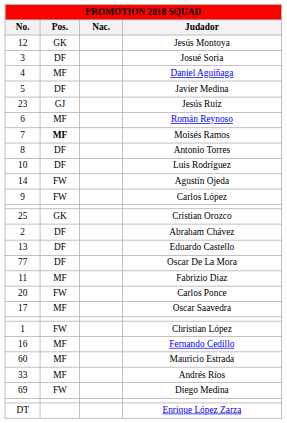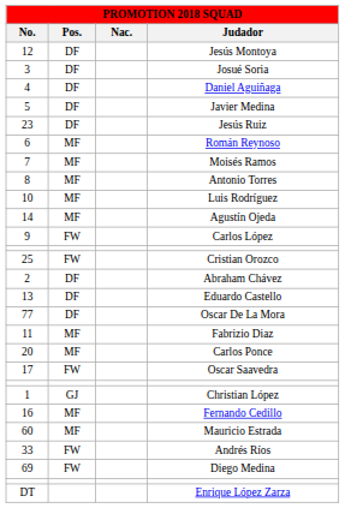 <table class="wikitable mw-collapsible mw-collapsed" style="font-size:80%; text-align: center; width: 30%;margin:1em auto">
 <tr>
 <th colspan="12" style="background:#FF0000; text-align:center;" with="50%;"><span> PROMOTION 2018 SQUAD </span></th>
 </tr>
 <tr style="background:#f0f6fa;">
 <th><strong>No.</strong></th>
 <th><strong>Pos.</strong></th>
 <th><strong>Nac.</strong></th>
 <th><strong>Judador</strong></th>
 </tr>
 <tr style="text-align:center;">
 <td style="background:#fff;">12</td>
-<td style="background:#fff;">GK</td>
+<td style="background:#fff;">DF</td>
 <td style="background:#fff;"></td>
 <td style="background:#fff;">Jesús Montoya</td>
 </tr>
 <tr style="text-align:center;">
 <td style="background:#fff;">3</td>
 <td style="background:#fff;">DF</td>
 <td style="background:#fff;"></td>
 <td style="background:#fff;">Josué Soria</td>
 </tr>
 <tr style="text-align:center;">
 <td style="background:#fff;">4</td>
-<td style="background:#fff;">MF</td>
+<td style="background:#fff;">DF</td>
 <td style="background:#fff;"></td>
 <td style="background:#fff;"><a href='#'>Daniel Aguiñaga</a></td>
 </tr>
 <tr style="text-align:center;">
 <td style="background:#fff;">5</td>
 <td style="background:#fff;">DF</td>
 <td style="background:#fff;"></td>
 <td style="background:#fff;">Javier Medina</td>
 </tr>
 <tr style="text-align:center;">
 <td style="background:#fff;">23</td>
-<td style="background:#fff;">GJ</td>
+<td style="background:#fff;">DF</td>
 <td style="background:#fff;"></td>
 <td style="background:#fff;">Jesús Ruiz</td>
 </tr>
 <tr style="text-align:center;">
 <td style="background:#fff;">6</td>
 <td style="background:#fff;">MF</td>
 <td style="background:#fff;"></td>
 <td style="background:#fff;"><a href='#'>Román Reynoso</a></td>
 </tr>
 <tr style="text-align:center;">
 <td style="background:#fff;">7</td>
-<td style="background:#fff;"><strong>MF</strong></td>
+<td style="background:#fff;">MF</td>
 <td style="background:#fff;"></td>
 <td style="background:#fff;">Moisés Ramos</td>
 </tr>
 <tr style="text-align:center;">
 <td style="background:#fff;">8</td>
-<td style="background:#fff;">DF</td>
+<td style="background:#fff;">MF</td>
 <td style="background:#fff;"></td>
 <td style="background:#fff;">Antonio Torres</td>
 </tr>
 <tr style="text-align:center;">
 <td style="background:#fff;">10</td>
-<td style="background:#fff;">DF</td>
+<td style="background:#fff;">MF</td>
 <td style="background:#fff;"></td>
 <td style="background:#fff;">Luis Rodríguez</td>
 </tr>
 <tr style="text-align:center;">
 <td style="background:#fff;">14</td>
-<td style="background:#fff;">FW</td>
+<td style="background:#fff;">MF</td>
 <td style="background:#fff;"></td>
 <td style="background:#fff;">Agustín Ojeda</td>
 </tr>
 <tr style="text-align:center;">
 <td style="background:#fff;">9</td>
 <td style="background:#fff;">FW</td>
 <td style="background:#fff;"></td>
 <td style="background:#fff;">Carlos López</td>
 </tr>
 <tr style="background:#fff;">
 <td style="background:#fff;"></td>
 <td style="background:#fff;"></td>
 <td style="background:#fff;"></td>
 <td style="background:#fff;"></td>
 </tr>
 <tr style="text-align:center;">
 <td style="background:#fff;">25</td>
-<td style="background:#fff;">GK</td>
+<td style="background:#fff;">FW</td>
 <td style="background:#fff;"></td>
 <td style="background:#fff;">Cristian Orozco</td>
 </tr>
 <tr style="text-align:center;">
 <td style="background:#fff;">2</td>
 <td style="background:#fff;">DF</td>
 <td style="background:#fff;"></td>
 <td style="background:#fff;">Abraham Chávez</td>
 </tr>
 <tr style="text-align:center;">
 <td style="background:#fff;">13</td>
 <td style="background:#fff;">DF</td>
 <td style="background:#fff;"></td>
 <td style="background:#fff;">Eduardo Castello</td>
 </tr>
 <tr style="text-align:center;">
 <td style="background:#fff;">77</td>
 <td style="background:#fff;">DF</td>
 <td style="background:#fff;"></td>
 <td style="background:#fff;">Oscar De La Mora</td>
 </tr>
 <tr style="text-align:center;">
 <td style="background:#fff;">11</td>
 <td style="background:#fff;">MF</td>
 <td style="background:#fff;"></td>
 <td style="background:#fff;">Fabrizio Diaz</td>
 </tr>
 <tr style="text-align:center;">
 <td style="background:#fff;">20</td>
-<td style="background:#fff;">FW</td>
+<td style="background:#fff;">MF</td>
 <td style="background:#fff;"></td>
 <td style="background:#fff;">Carlos Ponce</td>
 </tr>
 <tr style="text-align:center;">
 <td style="background:#fff;">17</td>
-<td style="background:#fff;">MF</td>
+<td style="background:#fff;">FW</td>
 <td style="background:#fff;"></td>
 <td style="background:#fff;">Oscar Saavedra</td>
 </tr>
 <tr style="background:#fff;">
 <td style="background:#fff;"></td>
 <td style="background:#fff;"></td>
 <td style="background:#fff;"></td>
 <td style="background:#fff;"></td>
 </tr>
 <tr style="text-align:center;">
 <td style="background:#fff;">1</td>
-<td style="background:#fff;">FW</td>
+<td style="background:#fff;">GJ</td>
 <td style="background:#fff;"></td>
 <td style="background:#fff;">Christian López</td>
 </tr>
 <tr style="text-align:center;">
 <td style="background:#fff;">16</td>
 <td style="background:#fff;">MF</td>
 <td style="background:#fff;"></td>
 <td style="background:#fff;"><a href='#'>Fernando Cedillo</a></td>
 </tr>
 <tr style="text-align:center;">
 <td style="background:#fff;">60</td>
 <td style="background:#fff;">MF</td>
 <td style="background:#fff;"></td>
 <td style="background:#fff;">Mauricio Estrada</td>
 </tr>
 <tr style="text-align:center;">
 <td style="background:#fff;">33</td>
-<td style="background:#fff;">MF</td>
+<td style="background:#fff;">FW</td>
 <td style="background:#fff;"></td>
 <td style="background:#fff;">Andrés Ríos</td>
 </tr>
 <tr style="text-align:center;">
 <td style="background:#fff;">69</td>
 <td style="background:#fff;">FW</td>
 <td style="background:#fff;"></td>
 <td style="background:#fff;">Diego Medina</td>
 </tr>
 <tr style="background:#fff;">
 <td style="background:#fff;"></td>
 <td style="background:#fff;"></td>
 <td style="background:#fff;"></td>
 <td style="background:#fff;"></td>
 </tr>
 <tr style="text-align:center;">
 <td style="background:#fff;">DT</td>
 <td style="background:#fff;"></td>
 <td style="background:#fff;"></td>
 <td style="background:#fff;"><a href='#'>Enrique López Zarza</a></td>
 </tr>
 </table>
